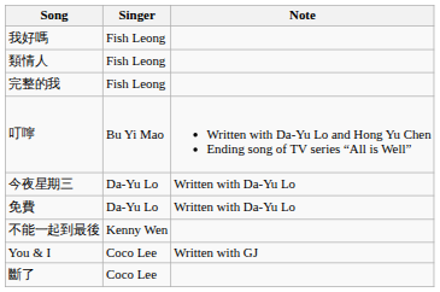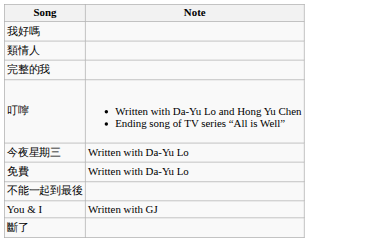 <table class="wikitable">
 <tr>
 <th>Song</th>
-<th>Singer</th>
 <th>Note</th>
 </tr>
 <tr>
 <td>我好嗎</td>
-<td>Fish Leong</td>
 <td></td>
 </tr>
 <tr>
 <td>類情人</td>
-<td>Fish Leong</td>
 <td></td>
 </tr>
 <tr>
 <td>完整的我</td>
-<td>Fish Leong</td>
 <td></td>
 </tr>
 <tr>
 <td>叮嚀</td>
-<td>Bu Yi Mao</td>
 <td><br><ul><li>Written with Da-Yu Lo and Hong Yu Chen</li><li>Ending song of TV series “All is Well”</li></ul></td>
 </tr>
 <tr>
 <td>今夜星期三</td>
-<td>Da-Yu Lo</td>
 <td>Written with Da-Yu Lo</td>
 </tr>
 <tr>
 <td>免費</td>
-<td>Da-Yu Lo</td>
 <td>Written with Da-Yu Lo</td>
 </tr>
 <tr>
 <td>不能一起到最後</td>
-<td>Kenny Wen</td>
 <td></td>
 </tr>
 <tr>
 <td>You & I</td>
-<td>Coco Lee</td>
 <td>Written with GJ</td>
 </tr>
 <tr>
 <td>斷了</td>
-<td>Coco Lee</td>
 <td></td>
 </tr>
 </table>
